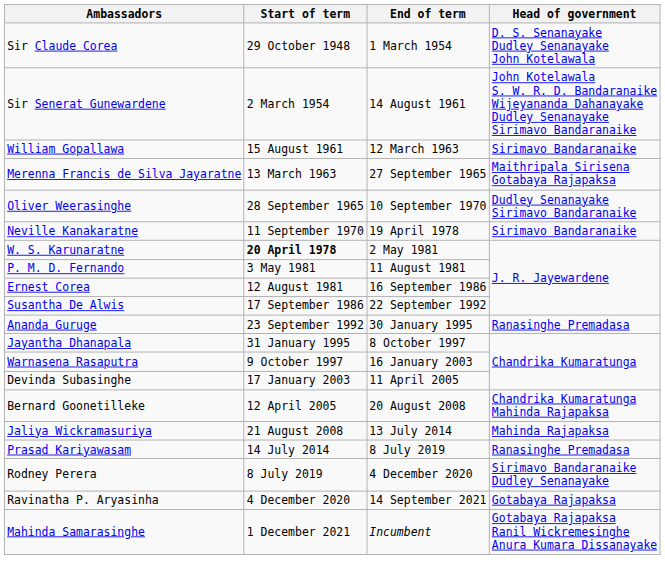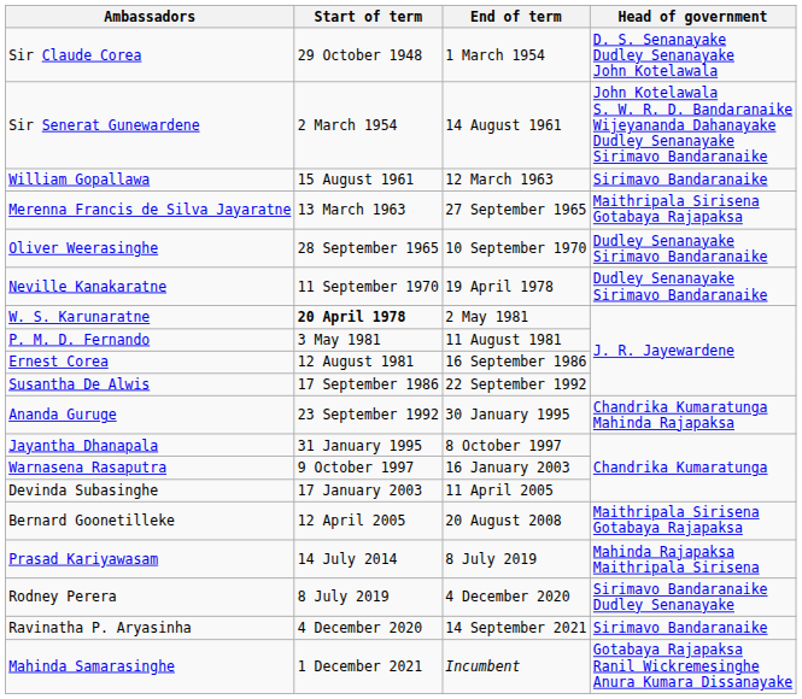 <table class="wikitable">
 <tr>
 <th>Ambassadors</th>
 <th>Start of term</th>
 <th>End of term</th>
 <th>Head of government</th>
 </tr>
 <tr>
 <td>Sir <a href='#'>Claude Corea</a></td>
 <td>29 October 1948</td>
 <td>1 March 1954</td>
 <td><a href='#'>D. S. Senanayake</a><br><a href='#'>Dudley Senanayake</a><br><a href='#'>John Kotelawala</a></td>
 </tr>
 <tr>
 <td>Sir <a href='#'>Senerat Gunewardene</a></td>
 <td>2 March 1954</td>
 <td>14 August 1961</td>
 <td><a href='#'>John Kotelawala</a><br><a href='#'>S. W. R. D. Bandaranaike</a><br><a href='#'>Wijeyananda Dahanayake</a><br><a href='#'>Dudley Senanayake</a><br><a href='#'>Sirimavo Bandaranaike</a></td>
 </tr>
 <tr>
 <td><a href='#'>William Gopallawa</a></td>
 <td>15 August 1961</td>
 <td>12 March 1963</td>
 <td><a href='#'>Sirimavo Bandaranaike</a></td>
 </tr>
 <tr>
 <td><a href='#'>Merenna Francis de Silva Jayaratne</a></td>
 <td>13 March 1963</td>
 <td>27 September 1965</td>
 <td><a href='#'>Maithripala Sirisena</a><br><a href='#'>Gotabaya Rajapaksa</a></td>
 </tr>
 <tr>
 <td><a href='#'>Oliver Weerasinghe</a></td>
 <td>28 September 1965</td>
 <td>10 September 1970</td>
 <td><a href='#'>Dudley Senanayake</a><br><a href='#'>Sirimavo Bandaranaike</a></td>
 </tr>
 <tr>
 <td><a href='#'>Neville Kanakaratne</a></td>
 <td>11 September 1970</td>
 <td>19 April 1978</td>
-<td><a href='#'>Sirimavo Bandaranaike</a></td>
+<td><a href='#'>Dudley Senanayake</a><br><a href='#'>Sirimavo Bandaranaike</a></td>
 </tr>
 <tr>
 <td><a href='#'>W. S. Karunaratne</a></td>
 <td><strong>20 April 1978</strong></td>
 <td>2 May 1981</td>
 <td rowspan="4"><a href='#'>J. R. Jayewardene</a></td>
 </tr>
 <tr>
 <td><a href='#'>P. M. D. Fernando</a></td>
 <td>3 May 1981</td>
 <td>11 August 1981</td>
 </tr>
 <tr>
 <td><a href='#'>Ernest Corea</a></td>
 <td>12 August 1981</td>
 <td>16 September 1986</td>
 </tr>
 <tr>
 <td><a href='#'>Susantha De Alwis</a></td>
 <td>17 September 1986</td>
 <td>22 September 1992</td>
 </tr>
 <tr>
 <td><a href='#'>Ananda Guruge</a></td>
 <td>23 September 1992</td>
 <td>30 January 1995</td>
-<td><a href='#'>Ranasinghe Premadasa</a></td>
+<td><a href='#'>Chandrika Kumaratunga</a><br><a href='#'>Mahinda Rajapaksa</a></td>
 </tr>
 <tr>
 <td><a href='#'>Jayantha Dhanapala</a></td>
 <td>31 January 1995</td>
 <td>8 October 1997</td>
 <td rowspan="3"><a href='#'>Chandrika Kumaratunga</a></td>
 </tr>
 <tr>
 <td><a href='#'>Warnasena Rasaputra</a></td>
 <td>9 October 1997</td>
 <td>16 January 2003</td>
 </tr>
 <tr>
 <td>Devinda Subasinghe</td>
 <td>17 January 2003</td>
 <td>11 April 2005</td>
 </tr>
 <tr>
 <td>Bernard Goonetilleke</td>
 <td>12 April 2005</td>
 <td>20 August 2008</td>
-<td><a href='#'>Chandrika Kumaratunga</a><br><a href='#'>Mahinda Rajapaksa</a></td>
-</tr>
-<tr>
-<td><a href='#'>Jaliya Wickramasuriya</a></td>
-<td>21 August 2008</td>
-<td>13 July 2014</td>
-<td><a href='#'>Mahinda Rajapaksa</a></td>
+<td><a href='#'>Maithripala Sirisena</a><br><a href='#'>Gotabaya Rajapaksa</a></td>
 </tr>
 <tr>
 <td><a href='#'>Prasad Kariyawasam</a></td>
 <td>14 July 2014</td>
 <td>8 July 2019</td>
-<td><a href='#'>Ranasinghe Premadasa</a></td>
+<td><a href='#'>Mahinda Rajapaksa</a><br><a href='#'>Maithripala Sirisena</a></td>
 </tr>
 <tr>
 <td>Rodney Perera</td>
 <td>8 July 2019</td>
 <td>4 December 2020</td>
 <td><a href='#'>Sirimavo Bandaranaike</a><br><a href='#'>Dudley Senanayake</a></td>
 </tr>
 <tr>
 <td>Ravinatha P. Aryasinha</td>
 <td>4 December 2020</td>
 <td>14 September 2021</td>
-<td><a href='#'>Gotabaya Rajapaksa</a></td>
+<td><a href='#'>Sirimavo Bandaranaike</a></td>
 </tr>
 <tr>
 <td><a href='#'>Mahinda Samarasinghe</a></td>
 <td>1 December 2021</td>
 <td><em>Incumbent</em></td>
 <td><a href='#'>Gotabaya Rajapaksa</a><br><a href='#'>Ranil Wickremesinghe</a><br><a href='#'>Anura Kumara Dissanayake</a></td>
 </tr>
 </table>
